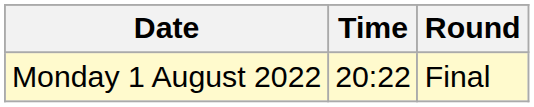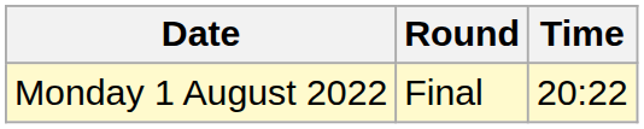 <table class="wikitable">
 <tr>
 <th>Date</th>
+<th>Round</th>
 <th>Time</th>
-<th>Round</th>
 </tr>
 <tr>
 <td style=background:lemonchiffon>Monday 1 August 2022</td>
+<td style=background:lemonchiffon>Final</td>
 <td style=background:lemonchiffon>20:22</td>
-<td style=background:lemonchiffon>Final</td>
 </tr>
 </table>
